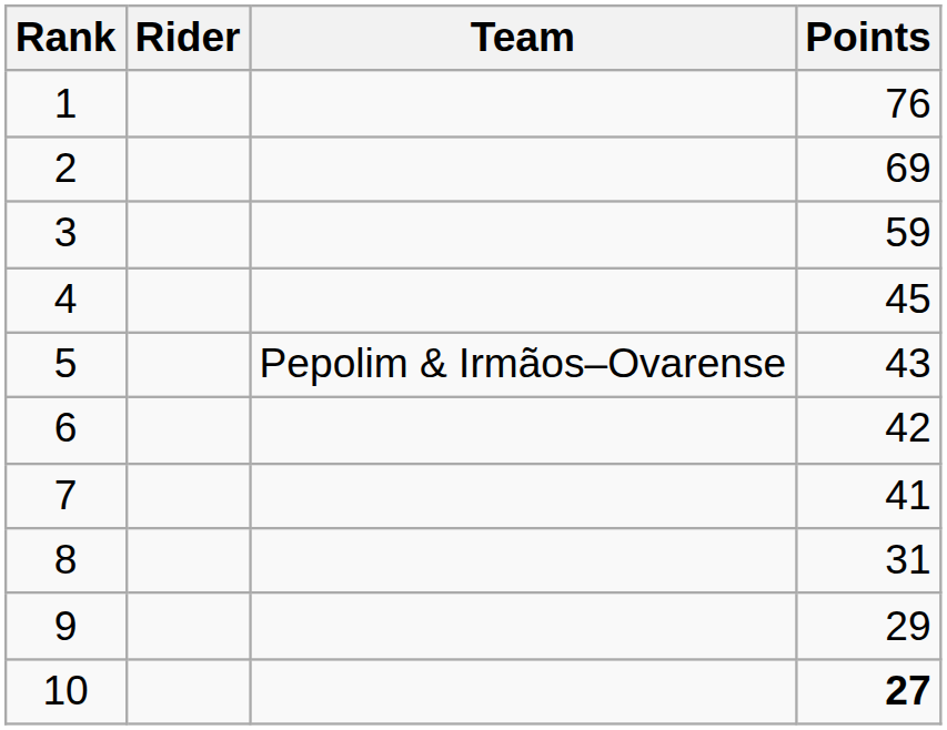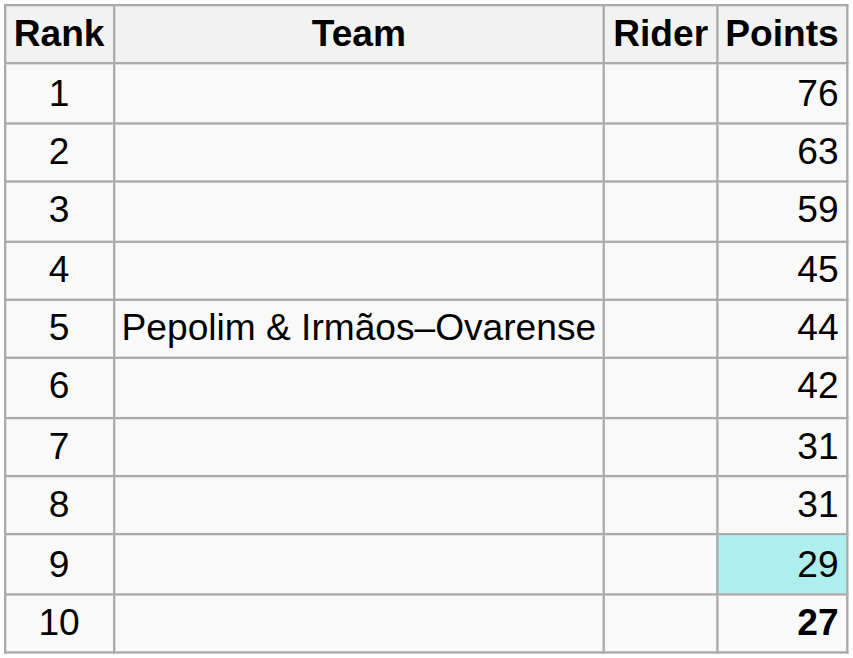 <table class="wikitable">
 <tr>
 <th scope="col">Rank</th>
+<th scope="col">Team</th>
 <th scope="col">Rider</th>
-<th scope="col">Team</th>
 <th scope="col">Points</th>
 </tr>
 <tr>
 <td style="text-align:center;">1</td>
+<td></td>
 <td> </td>
-<td></td>
 <td style="text-align:right;">76</td>
 </tr>
 <tr>
 <td style="text-align:center;">2</td>
 <td></td>
 <td></td>
-<td style="text-align:right;">69</td>
+<td style="text-align:right;">63</td>
 </tr>
 <tr>
 <td style="text-align:center;">3</td>
 <td></td>
 <td></td>
 <td style="text-align:right;">59</td>
 </tr>
 <tr>
 <td style="text-align:center;">4</td>
 <td></td>
 <td></td>
 <td style="text-align:right;">45</td>
 </tr>
 <tr>
 <td style="text-align:center;">5</td>
+<td>Pepolim & Irmãos–Ovarense</td>
 <td></td>
-<td>Pepolim & Irmãos–Ovarense</td>
-<td style="text-align:right;">43</td>
+<td style="text-align:right;">44</td>
 </tr>
 <tr>
 <td style="text-align:center;">6</td>
 <td></td>
 <td></td>
 <td style="text-align:right;">42</td>
 </tr>
 <tr>
 <td style="text-align:center;">7</td>
+<td></td>
 <td> </td>
-<td></td>
-<td style="text-align:right;">41</td>
+<td style="text-align:right;">31</td>
 </tr>
 <tr>
 <td style="text-align:center;">8</td>
 <td></td>
 <td></td>
 <td style="text-align:right;">31</td>
 </tr>
 <tr>
 <td style="text-align:center;">9</td>
 <td></td>
 <td></td>
-<td style="text-align:right;">29</td>
+<td style="background: paleturquoise; text-align:right;">29</td>
 </tr>
 <tr>
 <td style="text-align:center;">10</td>
 <td></td>
 <td></td>
 <td style="text-align:right;"><strong>27</strong></td>
 </tr>
 </table>
